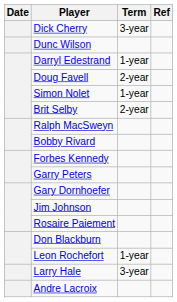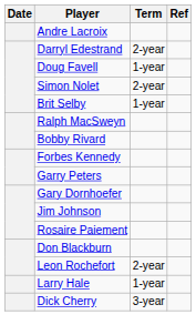 <table class="wikitable plainrowheaders">
 <tr>
 <th>Date</th>
 <th>Player</th>
 <th>Term</th>
 <th>Ref</th>
 </tr>
 <tr>
 <th scope="row"></th>
-<td><a href='#'>Dick Cherry</a></td>
-<td>3-year</td>
-<td></td>
-</tr>
-<tr>
-<th scope="row"></th>
-<td><a href='#'>Dunc Wilson</a></td>
+<td><a href='#'>Andre Lacroix</a></td>
 <td></td>
 <td></td>
 </tr>
 <tr>
 <th scope="row" rowspan="4"></th>
 <td><a href='#'>Darryl Edestrand</a></td>
+<td>2-year</td>
+<td></td>
+</tr>
+<tr>
+<td><a href='#'>Doug Favell</a></td>
 <td>1-year</td>
 <td></td>
 </tr>
 <tr>
-<td><a href='#'>Doug Favell</a></td>
+<td><a href='#'>Simon Nolet</a></td>
 <td>2-year</td>
 <td></td>
 </tr>
 <tr>
-<td><a href='#'>Simon Nolet</a></td>
+<td><a href='#'>Brit Selby</a></td>
 <td>1-year</td>
-<td></td>
-</tr>
-<tr>
-<td><a href='#'>Brit Selby</a></td>
-<td>2-year</td>
 <td></td>
 </tr>
 <tr>
 <th scope="row" rowspan="2"></th>
 <td><a href='#'>Ralph MacSweyn</a></td>
 <td></td>
 <td></td>
 </tr>
 <tr>
 <td><a href='#'>Bobby Rivard</a></td>
 <td></td>
 <td></td>
 </tr>
 <tr>
 <th scope="row" rowspan="2"></th>
 <td><a href='#'>Forbes Kennedy</a></td>
 <td></td>
 <td></td>
 </tr>
 <tr>
 <td><a href='#'>Garry Peters</a></td>
 <td></td>
 <td></td>
 </tr>
 <tr>
 <th scope="row" rowspan="3"></th>
 <td><a href='#'>Gary Dornhoefer</a></td>
 <td></td>
 <td></td>
 </tr>
 <tr>
 <td><a href='#'>Jim Johnson</a></td>
 <td></td>
 <td></td>
 </tr>
 <tr>
 <td><a href='#'>Rosaire Paiement</a></td>
 <td></td>
 <td></td>
 </tr>
 <tr>
 <th scope="row" rowspan="2"></th>
 <td><a href='#'>Don Blackburn</a></td>
 <td></td>
 <td></td>
 </tr>
 <tr>
 <td><a href='#'>Leon Rochefort</a></td>
+<td>2-year</td>
+<td></td>
+</tr>
+<tr>
+<th scope="row"></th>
+<td><a href='#'>Larry Hale</a></td>
 <td>1-year</td>
 <td></td>
 </tr>
 <tr>
 <th scope="row"></th>
-<td><a href='#'>Larry Hale</a></td>
+<td><a href='#'>Dick Cherry</a></td>
 <td>3-year</td>
 <td></td>
 </tr>
-<tr>
-<th scope="row"></th>
-<td><a href='#'>Andre Lacroix</a></td>
-<td></td>
-<td></td>
-</tr>
 </table>
